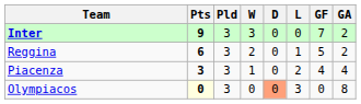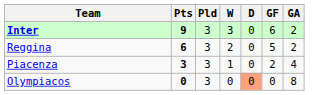 <table class="wikitable" style="text-align:center;">
 <tr>
 <th width=200>Team</th>
 <th width=20>Pts</th>
 <th width=20>Pld</th>
 <th width=20>W</th>
 <th width=20>D</th>
-<th width=20>L</th>
 <th width=20>GF</th>
 <th width=20>GA</th>
 </tr>
 <tr style="background:#ccffcc">
 <td style="text-align:left">  <strong><a href='#'>Inter</a></strong></td>
 <td><strong>9</strong></td>
 <td>3</td>
 <td>3</td>
 <td>0</td>
-<td>0</td>
-<td>7</td>
+<td>6</td>
 <td>2</td>
 </tr>
 <tr>
 <td style="text-align:left"> <a href='#'>Reggina</a></td>
 <td><strong>6</strong></td>
 <td>3</td>
 <td>2</td>
 <td>0</td>
-<td>1</td>
 <td>5</td>
 <td>2</td>
 </tr>
 <tr>
 <td style="text-align:left"> <a href='#'>Piacenza</a></td>
 <td><strong>3</strong></td>
 <td>3</td>
 <td>1</td>
 <td>0</td>
 <td>2</td>
 <td>4</td>
-<td>4</td>
 </tr>
 <tr>
 <td style="text-align:left"> <a href='#'>Olympiacos</a></td>
-<td style="background: lightyellow;"><strong>0</strong></td>
+<td><strong>0</strong></td>
 <td>3</td>
 <td>0</td>
 <td style="background: lightsalmon;">0</td>
-<td>3</td>
 <td>0</td>
 <td>8</td>
 </tr>
 </table>
